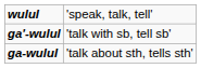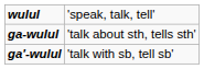 <table class="wikitable">
 <tr>
 <td><strong><em>wulul</em></strong></td>
 <td>'speak, talk, tell'</td>
 </tr>
 <tr>
+<td><strong><em>ga-wulul</em></strong></td>
+<td>'talk about sth, tells sth'</td>
+</tr>
+<tr>
 <td><strong><em>ga'-wulul</em></strong></td>
 <td>'talk with sb, tell sb'</td>
 </tr>
-<tr>
-<td><strong><em>ga-wulul</em></strong></td>
-<td>'talk about sth, tells sth'</td>
-</tr>
 </table>
